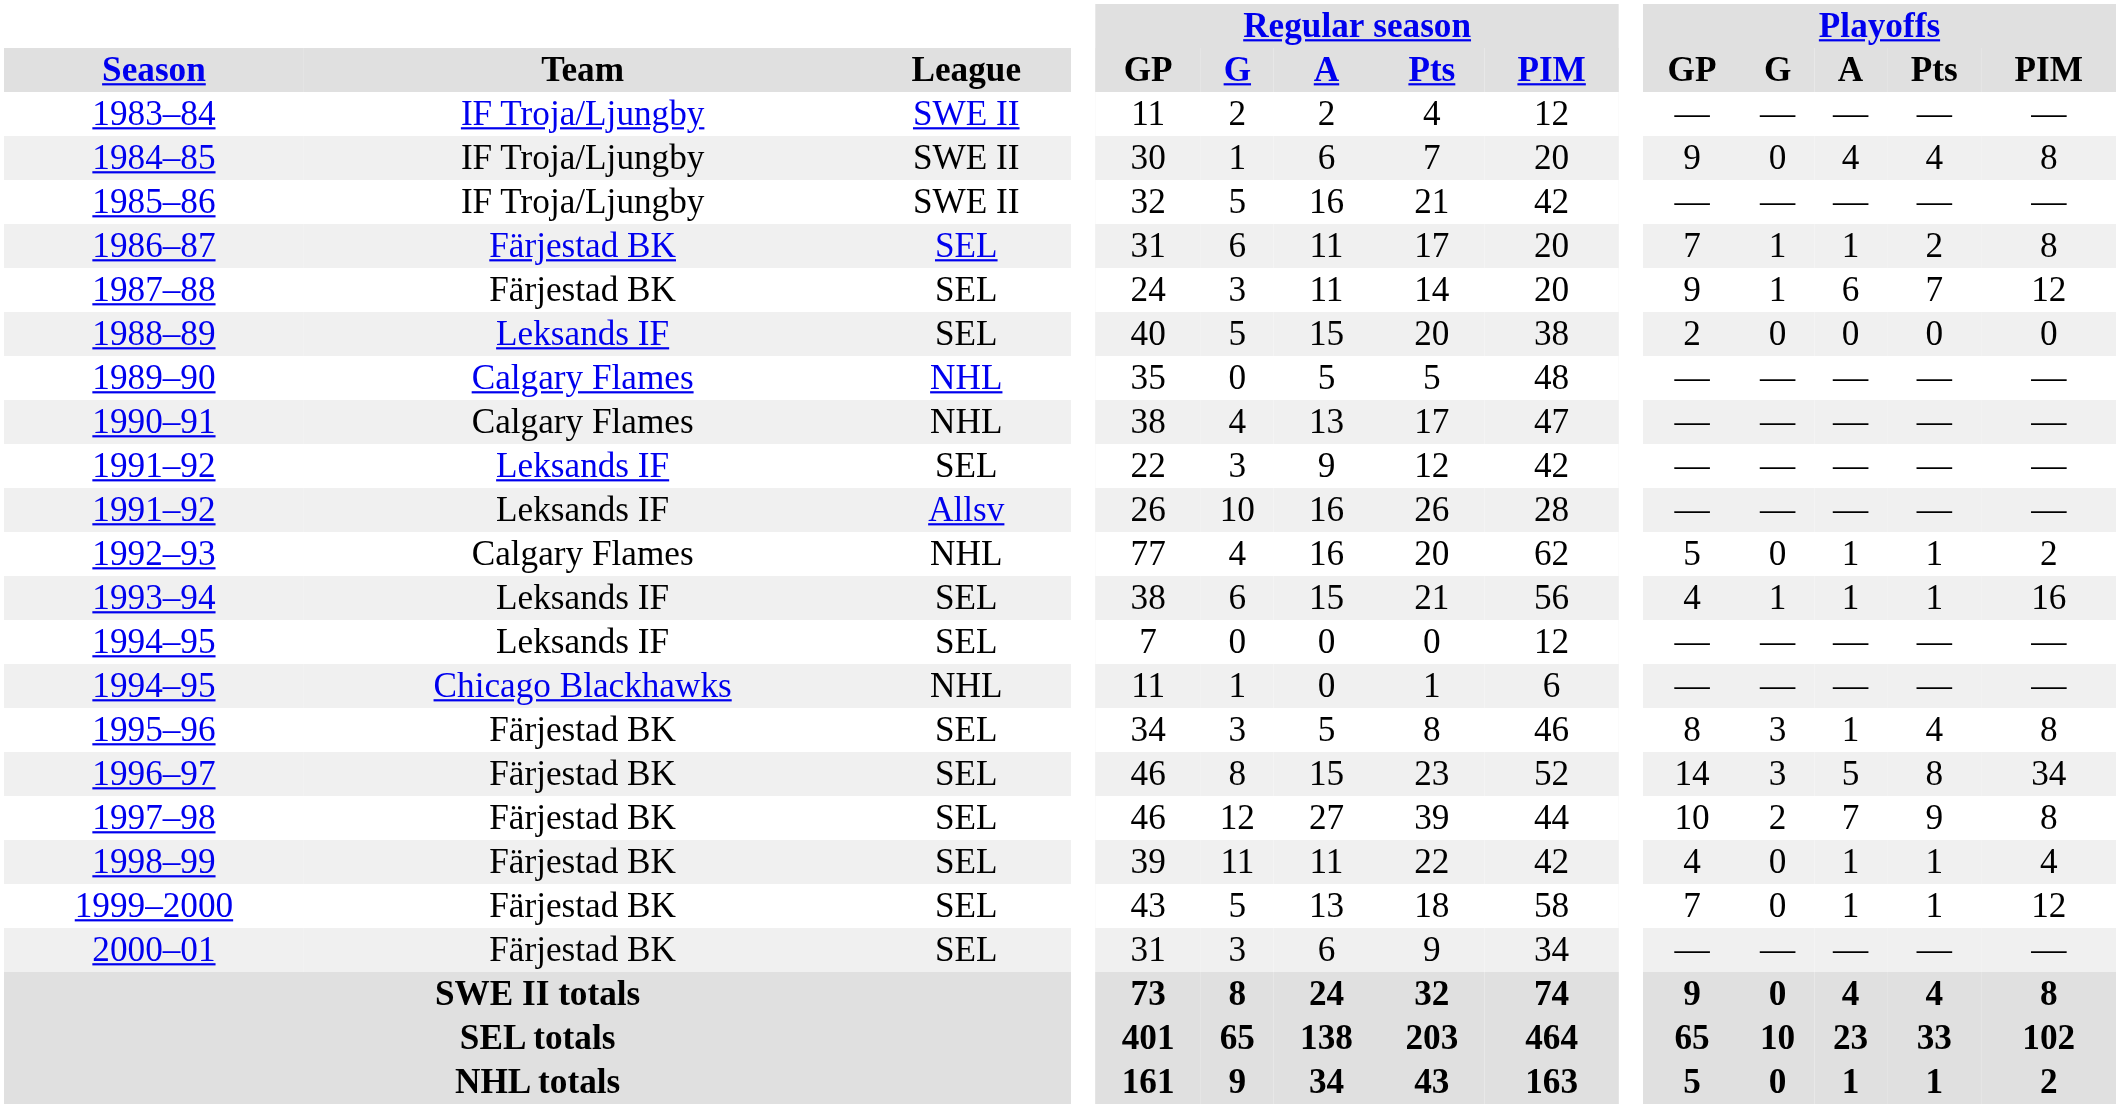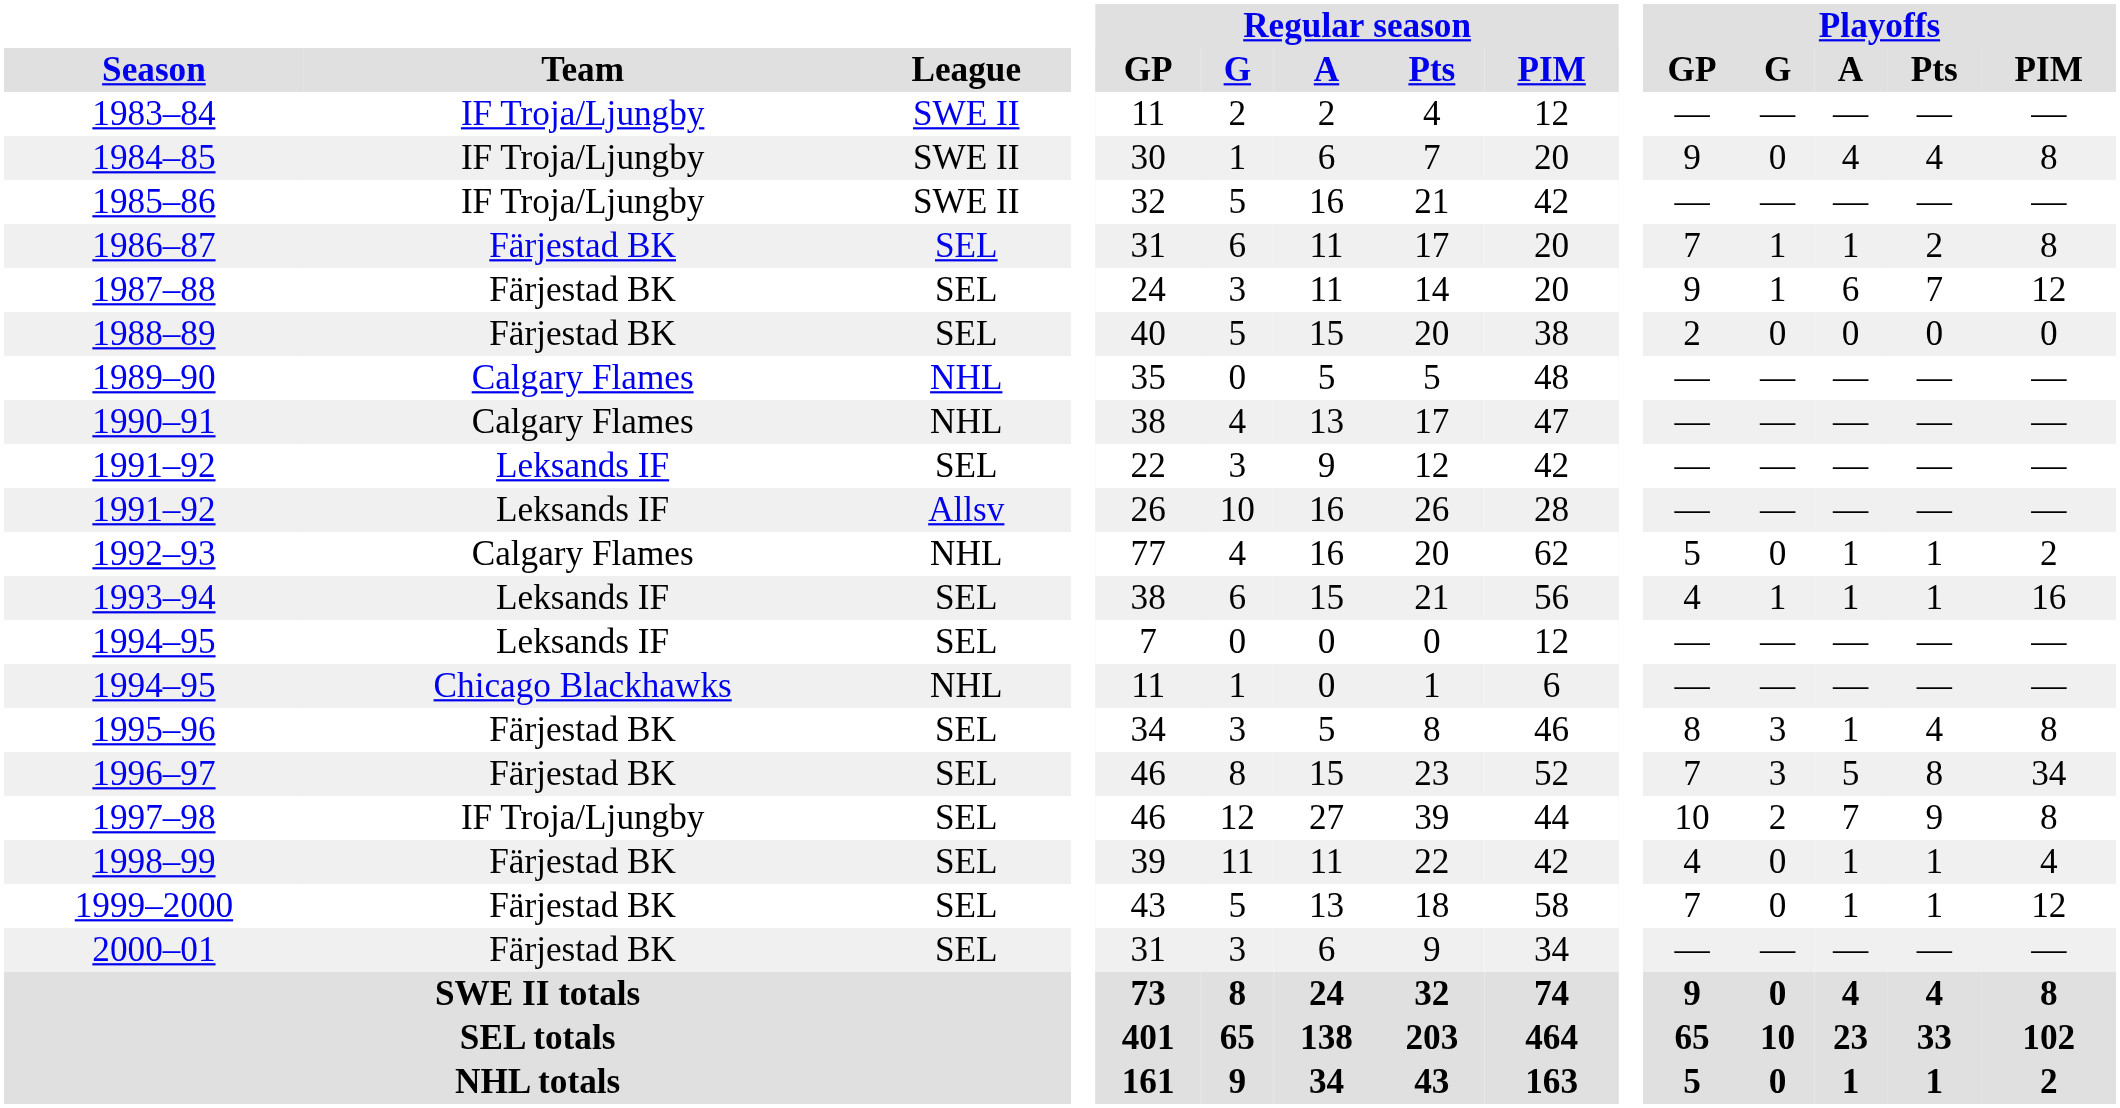 <table border="0" cellpadding="1" cellspacing="0" style="text-align:center; width:60em">
 <tr bgcolor="#e0e0e0">
 <th colspan="3" bgcolor="#ffffff"> </th>
 <th rowspan="99" bgcolor="#ffffff"> </th>
 <th colspan="5"><a href='#'>Regular season</a></th>
 <th rowspan="99" bgcolor="#ffffff"> </th>
 <th colspan="5"><a href='#'>Playoffs</a></th>
 </tr>
 <tr bgcolor="#e0e0e0">
 <th><a href='#'>Season</a></th>
 <th>Team</th>
 <th>League</th>
 <th>GP</th>
 <th><a href='#'>G</a></th>
 <th><a href='#'>A</a></th>
 <th><a href='#'>Pts</a></th>
 <th><a href='#'>PIM</a></th>
 <th>GP</th>
 <th>G</th>
 <th>A</th>
 <th>Pts</th>
 <th>PIM</th>
 </tr>
 <tr>
 <td><a href='#'>1983–84</a></td>
 <td><a href='#'>IF Troja/Ljungby</a></td>
 <td><a href='#'>SWE II</a></td>
 <td>11</td>
 <td>2</td>
 <td>2</td>
 <td>4</td>
 <td>12</td>
 <td>—</td>
 <td>—</td>
 <td>—</td>
 <td>—</td>
 <td>—</td>
 </tr>
 <tr bgcolor="#f0f0f0">
 <td><a href='#'>1984–85</a></td>
 <td>IF Troja/Ljungby</td>
 <td>SWE II</td>
 <td>30</td>
 <td>1</td>
 <td>6</td>
 <td>7</td>
 <td>20</td>
 <td>9</td>
 <td>0</td>
 <td>4</td>
 <td>4</td>
 <td>8</td>
 </tr>
 <tr>
 <td><a href='#'>1985–86</a></td>
 <td>IF Troja/Ljungby</td>
 <td>SWE II</td>
 <td>32</td>
 <td>5</td>
 <td>16</td>
 <td>21</td>
 <td>42</td>
 <td>—</td>
 <td>—</td>
 <td>—</td>
 <td>—</td>
 <td>—</td>
 </tr>
 <tr bgcolor="#f0f0f0">
 <td><a href='#'>1986–87</a></td>
 <td><a href='#'>Färjestad BK</a></td>
 <td><a href='#'>SEL</a></td>
 <td>31</td>
 <td>6</td>
 <td>11</td>
 <td>17</td>
 <td>20</td>
 <td>7</td>
 <td>1</td>
 <td>1</td>
 <td>2</td>
 <td>8</td>
 </tr>
 <tr>
 <td><a href='#'>1987–88</a></td>
 <td>Färjestad BK</td>
 <td>SEL</td>
 <td>24</td>
 <td>3</td>
 <td>11</td>
 <td>14</td>
 <td>20</td>
 <td>9</td>
 <td>1</td>
 <td>6</td>
 <td>7</td>
 <td>12</td>
 </tr>
 <tr bgcolor="#f0f0f0">
 <td><a href='#'>1988–89</a></td>
-<td><a href='#'>Leksands IF</a></td>
+<td>Färjestad BK</td>
 <td>SEL</td>
 <td>40</td>
 <td>5</td>
 <td>15</td>
 <td>20</td>
 <td>38</td>
 <td>2</td>
 <td>0</td>
 <td>0</td>
 <td>0</td>
 <td>0</td>
 </tr>
 <tr>
 <td><a href='#'>1989–90</a></td>
 <td><a href='#'>Calgary Flames</a></td>
 <td><a href='#'>NHL</a></td>
 <td>35</td>
 <td>0</td>
 <td>5</td>
 <td>5</td>
 <td>48</td>
 <td>—</td>
 <td>—</td>
 <td>—</td>
 <td>—</td>
 <td>—</td>
 </tr>
 <tr bgcolor="#f0f0f0">
 <td><a href='#'>1990–91</a></td>
 <td>Calgary Flames</td>
 <td>NHL</td>
 <td>38</td>
 <td>4</td>
 <td>13</td>
 <td>17</td>
 <td>47</td>
 <td>—</td>
 <td>—</td>
 <td>—</td>
 <td>—</td>
 <td>—</td>
 </tr>
 <tr>
 <td><a href='#'>1991–92</a></td>
 <td><a href='#'>Leksands IF</a></td>
 <td>SEL</td>
 <td>22</td>
 <td>3</td>
 <td>9</td>
 <td>12</td>
 <td>42</td>
 <td>—</td>
 <td>—</td>
 <td>—</td>
 <td>—</td>
 <td>—</td>
 </tr>
 <tr bgcolor="#f0f0f0">
 <td><a href='#'>1991–92</a></td>
 <td>Leksands IF</td>
 <td><a href='#'>Allsv</a></td>
 <td>26</td>
 <td>10</td>
 <td>16</td>
 <td>26</td>
 <td>28</td>
 <td>—</td>
 <td>—</td>
 <td>—</td>
 <td>—</td>
 <td>—</td>
 </tr>
 <tr>
 <td><a href='#'>1992–93</a></td>
 <td>Calgary Flames</td>
 <td>NHL</td>
 <td>77</td>
 <td>4</td>
 <td>16</td>
 <td>20</td>
 <td>62</td>
 <td>5</td>
 <td>0</td>
 <td>1</td>
 <td>1</td>
 <td>2</td>
 </tr>
 <tr bgcolor="#f0f0f0">
 <td><a href='#'>1993–94</a></td>
 <td>Leksands IF</td>
 <td>SEL</td>
 <td>38</td>
 <td>6</td>
 <td>15</td>
 <td>21</td>
 <td>56</td>
 <td>4</td>
 <td>1</td>
 <td>1</td>
 <td>1</td>
 <td>16</td>
 </tr>
 <tr>
 <td><a href='#'>1994–95</a></td>
 <td>Leksands IF</td>
 <td>SEL</td>
 <td>7</td>
 <td>0</td>
 <td>0</td>
 <td>0</td>
 <td>12</td>
 <td>—</td>
 <td>—</td>
 <td>—</td>
 <td>—</td>
 <td>—</td>
 </tr>
 <tr bgcolor="#f0f0f0">
 <td><a href='#'>1994–95</a></td>
 <td><a href='#'>Chicago Blackhawks</a></td>
 <td>NHL</td>
 <td>11</td>
 <td>1</td>
 <td>0</td>
 <td>1</td>
 <td>6</td>
 <td>—</td>
 <td>—</td>
 <td>—</td>
 <td>—</td>
 <td>—</td>
 </tr>
 <tr>
 <td><a href='#'>1995–96</a></td>
 <td>Färjestad BK</td>
 <td>SEL</td>
 <td>34</td>
 <td>3</td>
 <td>5</td>
 <td>8</td>
 <td>46</td>
 <td>8</td>
 <td>3</td>
 <td>1</td>
 <td>4</td>
 <td>8</td>
 </tr>
 <tr bgcolor="#f0f0f0">
 <td><a href='#'>1996–97</a></td>
 <td>Färjestad BK</td>
 <td>SEL</td>
 <td>46</td>
 <td>8</td>
 <td>15</td>
 <td>23</td>
 <td>52</td>
-<td>14</td>
+<td>7</td>
 <td>3</td>
 <td>5</td>
 <td>8</td>
 <td>34</td>
 </tr>
 <tr>
 <td><a href='#'>1997–98</a></td>
-<td>Färjestad BK</td>
+<td>IF Troja/Ljungby</td>
 <td>SEL</td>
 <td>46</td>
 <td>12</td>
 <td>27</td>
 <td>39</td>
 <td>44</td>
 <td>10</td>
 <td>2</td>
 <td>7</td>
 <td>9</td>
 <td>8</td>
 </tr>
 <tr bgcolor="#f0f0f0">
 <td><a href='#'>1998–99</a></td>
 <td>Färjestad BK</td>
 <td>SEL</td>
 <td>39</td>
 <td>11</td>
 <td>11</td>
 <td>22</td>
 <td>42</td>
 <td>4</td>
 <td>0</td>
 <td>1</td>
 <td>1</td>
 <td>4</td>
 </tr>
 <tr>
 <td><a href='#'>1999–2000</a></td>
 <td>Färjestad BK</td>
 <td>SEL</td>
 <td>43</td>
 <td>5</td>
 <td>13</td>
 <td>18</td>
 <td>58</td>
 <td>7</td>
 <td>0</td>
 <td>1</td>
 <td>1</td>
 <td>12</td>
 </tr>
 <tr bgcolor="#f0f0f0">
 <td><a href='#'>2000–01</a></td>
 <td>Färjestad BK</td>
 <td>SEL</td>
 <td>31</td>
 <td>3</td>
 <td>6</td>
 <td>9</td>
 <td>34</td>
 <td>—</td>
 <td>—</td>
 <td>—</td>
 <td>—</td>
 <td>—</td>
 </tr>
 <tr bgcolor="#e0e0e0">
 <th colspan="3">SWE II totals</th>
 <th>73</th>
 <th>8</th>
 <th>24</th>
 <th>32</th>
 <th>74</th>
 <th>9</th>
 <th>0</th>
 <th>4</th>
 <th>4</th>
 <th>8</th>
 </tr>
 <tr bgcolor="#e0e0e0">
 <th colspan="3">SEL totals</th>
 <th>401</th>
 <th>65</th>
 <th>138</th>
 <th>203</th>
 <th>464</th>
 <th>65</th>
 <th>10</th>
 <th>23</th>
 <th>33</th>
 <th>102</th>
 </tr>
 <tr bgcolor="#e0e0e0">
 <th colspan="3">NHL totals</th>
 <th>161</th>
 <th>9</th>
 <th>34</th>
 <th>43</th>
 <th>163</th>
 <th>5</th>
 <th>0</th>
 <th>1</th>
 <th>1</th>
 <th>2</th>
 </tr>
 </table>
